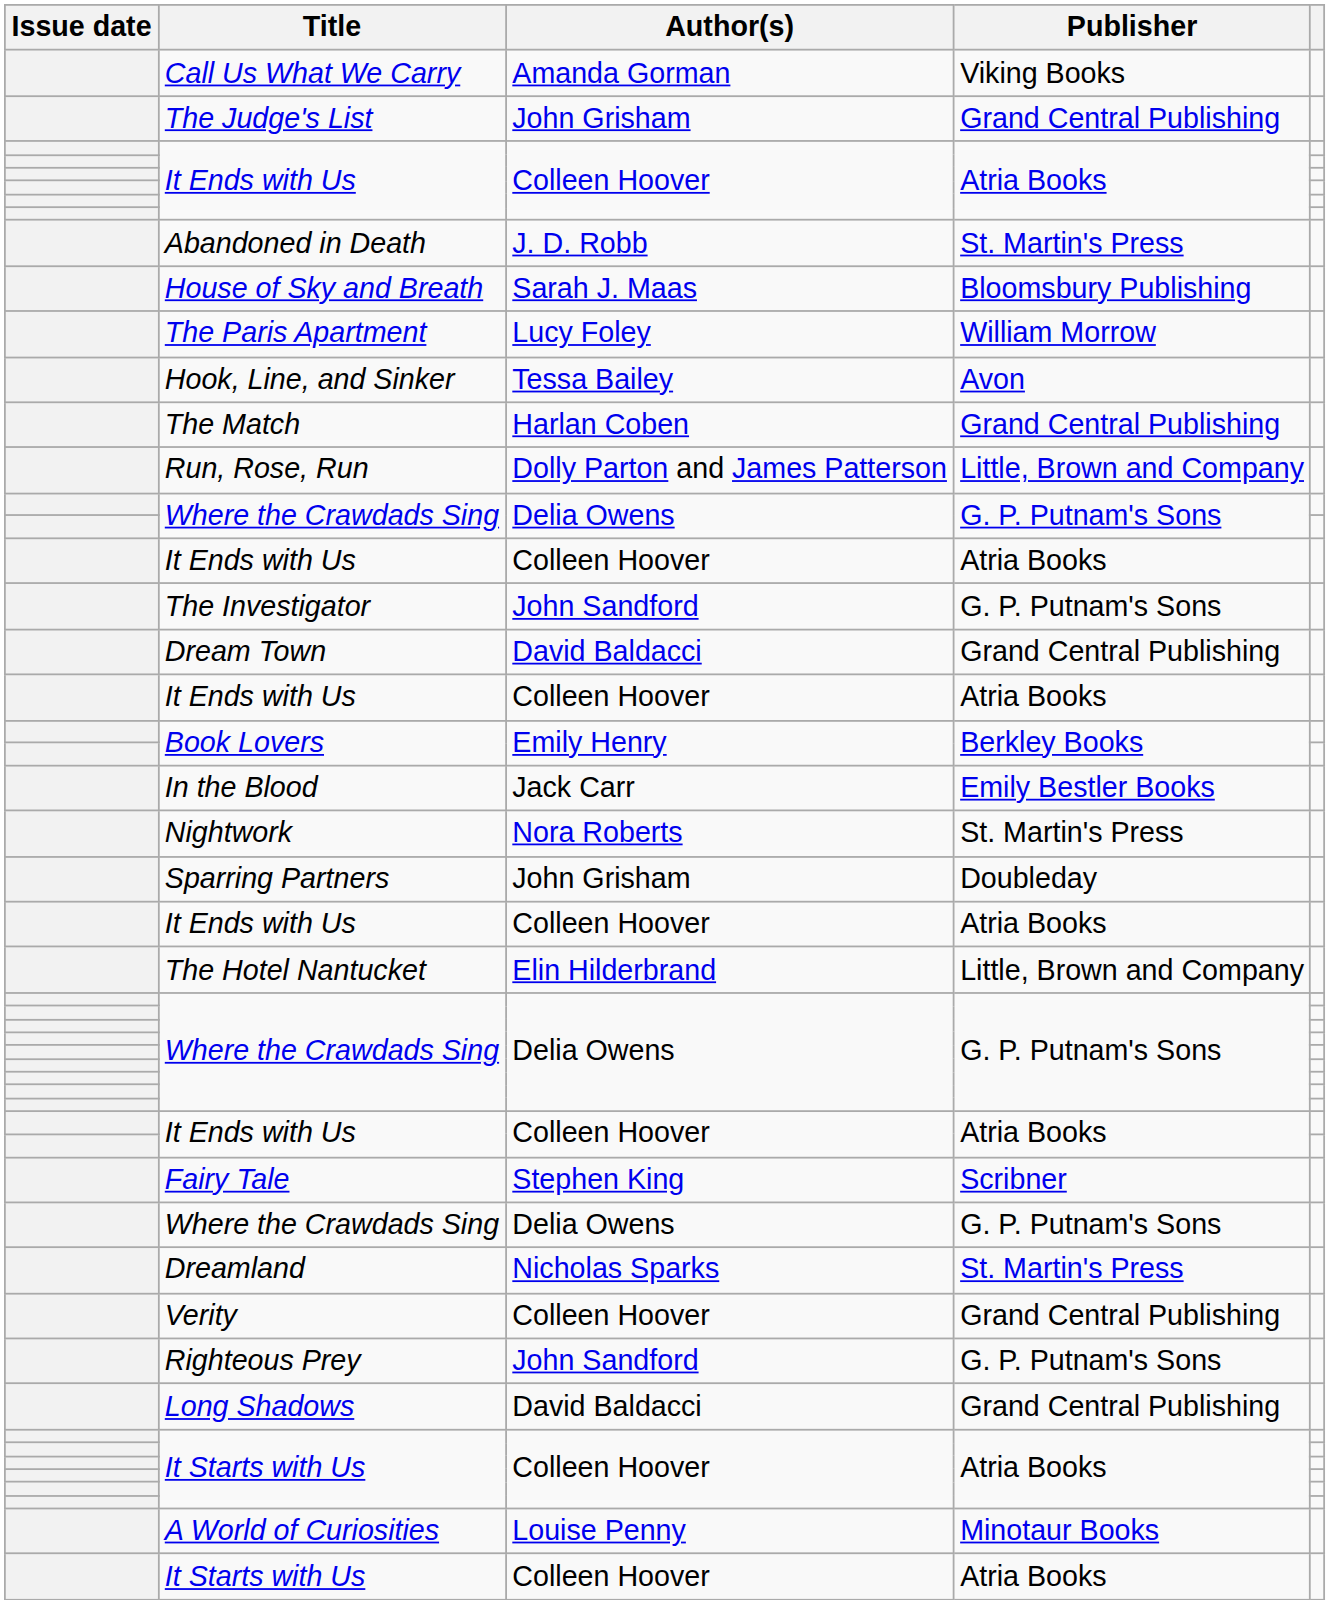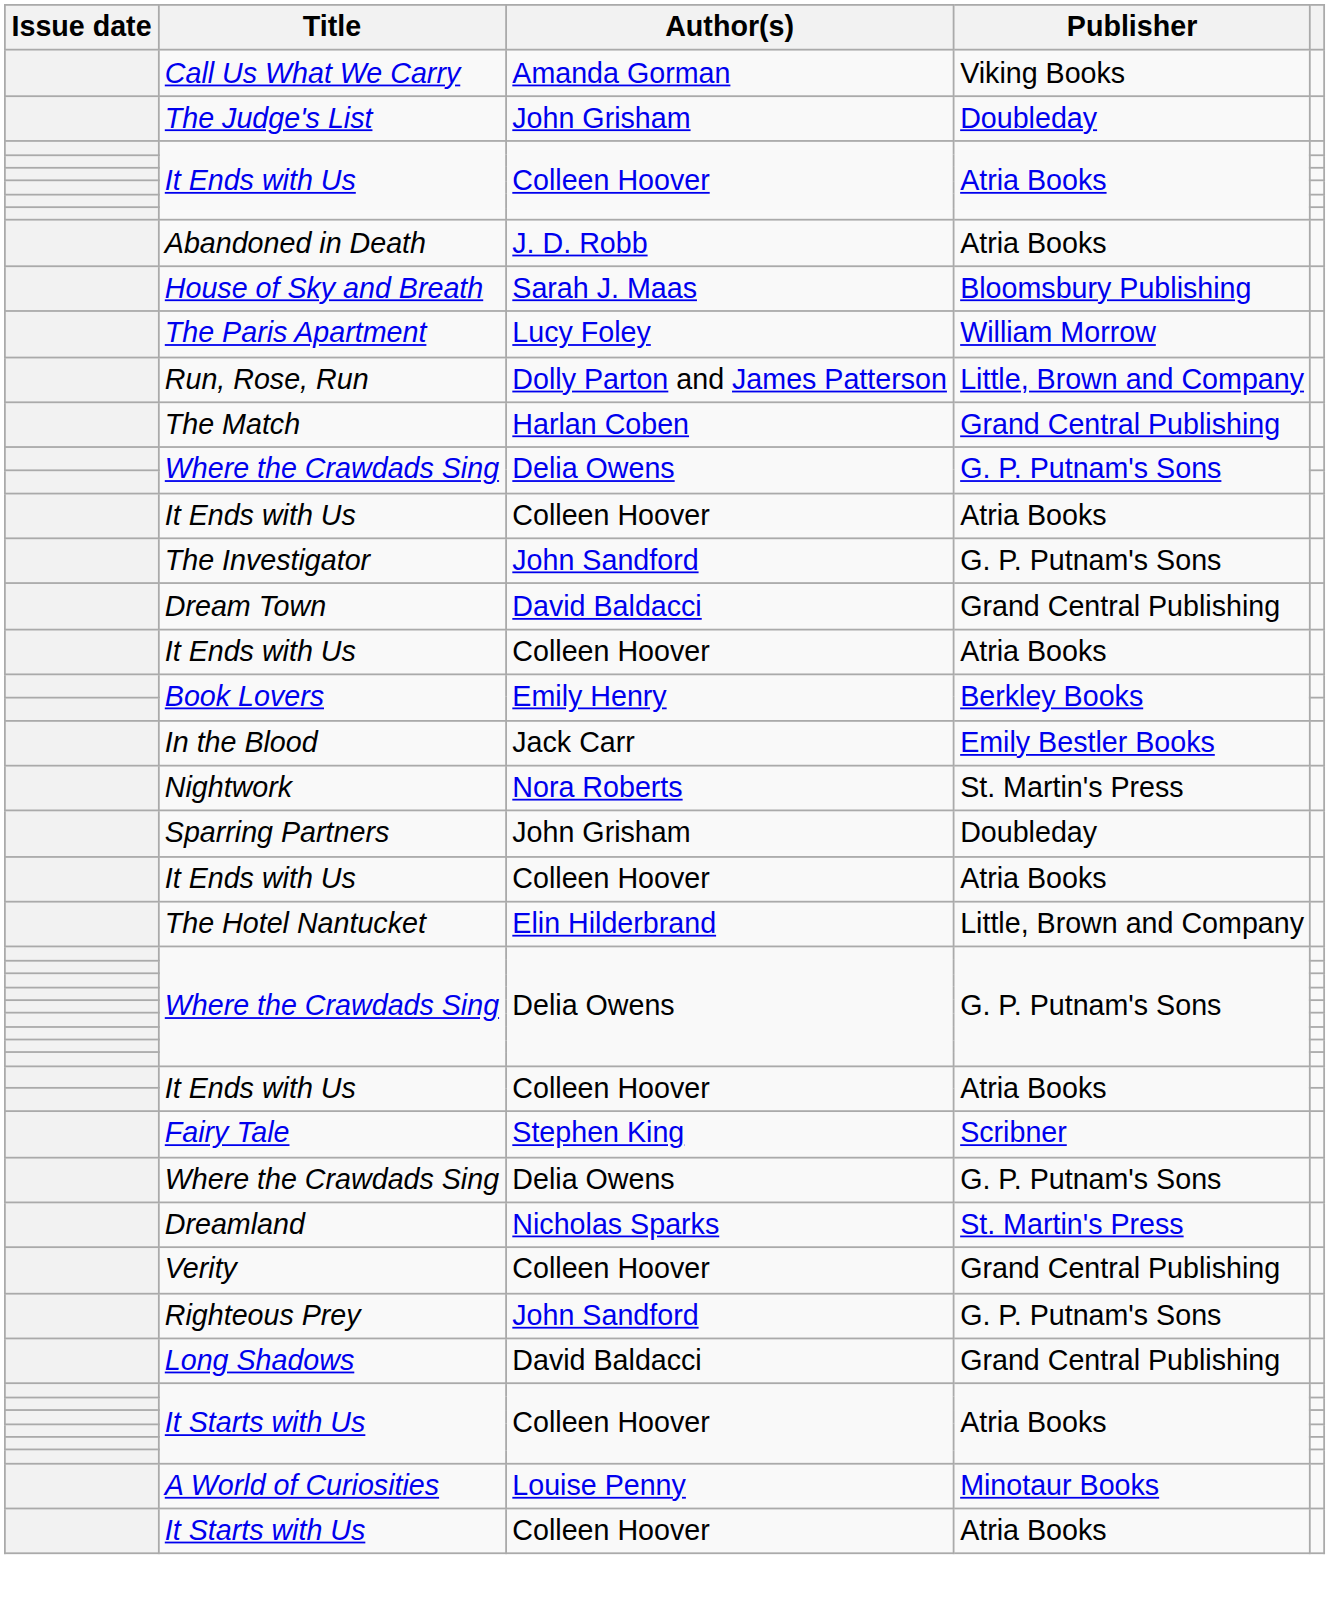 <table class="wikitable sortable plainrowheaders">
 <tr>
 <th scope=col>Issue date</th>
 <th scope=col>Title</th>
 <th scope=col>Author(s)</th>
 <th scope=col>Publisher</th>
 <th scope=col class=unsortable></th>
 </tr>
 <tr>
 <th scope=row></th>
 <td rowspan="1"><em><a href='#'>Call Us What We Carry</a></em></td>
 <td rowspan="1"><a href='#'>Amanda Gorman</a></td>
 <td rowspan="1">Viking Books</td>
 <td style="text-align: center;"></td>
 </tr>
 <tr>
 <th scope=row></th>
 <td rowspan="1"><em><a href='#'>The Judge's List</a></em></td>
 <td rowspan="1"><a href='#'>John Grisham</a></td>
-<td rowspan="1"><a href='#'>Grand Central Publishing</a></td>
+<td rowspan="1"><a href='#'>Doubleday</a></td>
 <td style="text-align: center;"></td>
 </tr>
 <tr>
 <th scope=row></th>
 <td rowspan="6"><em><a href='#'>It Ends with Us</a></em></td>
 <td rowspan="6"><a href='#'>Colleen Hoover</a></td>
 <td rowspan="6"><a href='#'>Atria Books</a></td>
 <td style="text-align: center;"></td>
 </tr>
 <tr>
 <th scope=row></th>
 <td style="text-align: center;"></td>
 </tr>
 <tr>
 <th scope=row></th>
 <td style="text-align: center;"></td>
 </tr>
 <tr>
 <th scope=row></th>
 <td style="text-align: center;"></td>
 </tr>
 <tr>
 <th scope=row></th>
 <td style="text-align: center;"></td>
 </tr>
 <tr>
 <th scope=row></th>
 <td style="text-align: center;"></td>
 </tr>
 <tr>
 <th scope=row></th>
 <td rowspan="1"><em>Abandoned in Death</em></td>
 <td rowspan="1"><a href='#'>J. D. Robb</a></td>
-<td rowspan="1"><a href='#'>St. Martin's Press</a></td>
+<td rowspan="1">Atria Books</td>
 <td style="text-align: center;"></td>
 </tr>
 <tr>
 <th scope=row></th>
 <td rowspan="1"><em><a href='#'>House of Sky and Breath</a></em></td>
 <td rowspan="1"><a href='#'>Sarah J. Maas</a></td>
 <td rowspan="1"><a href='#'>Bloomsbury Publishing</a></td>
 <td style="text-align: center;"></td>
 </tr>
 <tr>
 <th scope=row></th>
 <td rowspan="1"><em><a href='#'>The Paris Apartment</a></em></td>
 <td rowspan="1"><a href='#'>Lucy Foley</a></td>
 <td rowspan="1"><a href='#'>William Morrow</a></td>
 <td style="text-align: center;"></td>
 </tr>
 <tr>
 <th scope=row></th>
-<td rowspan="1"><em>Hook, Line, and Sinker</em></td>
-<td rowspan="1"><a href='#'>Tessa Bailey</a></td>
-<td rowspan="1"><a href='#'>Avon</a></td>
+<td rowspan="1"><em>Run, Rose, Run</em></td>
+<td rowspan="1"><a href='#'>Dolly Parton</a> and <a href='#'>James Patterson</a></td>
+<td rowspan="1"><a href='#'>Little, Brown and Company</a></td>
 <td style="text-align: center;"></td>
 </tr>
 <tr>
 <th scope=row></th>
 <td rowspan="1"><em>The Match</em></td>
 <td rowspan="1"><a href='#'>Harlan Coben</a></td>
 <td rowspan="1"><a href='#'>Grand Central Publishing</a></td>
-<td style="text-align: center;"></td>
-</tr>
-<tr>
-<th scope=row></th>
-<td rowspan="1"><em>Run, Rose, Run</em></td>
-<td rowspan="1"><a href='#'>Dolly Parton</a> and <a href='#'>James Patterson</a></td>
-<td rowspan="1"><a href='#'>Little, Brown and Company</a></td>
 <td style="text-align: center;"></td>
 </tr>
 <tr>
 <th scope=row></th>
 <td rowspan="2"><em><a href='#'>Where the Crawdads Sing</a></em></td>
 <td rowspan="2"><a href='#'>Delia Owens</a></td>
 <td rowspan="2"><a href='#'>G. P. Putnam's Sons</a></td>
 <td style="text-align: center;"></td>
 </tr>
 <tr>
 <th scope=row></th>
 <td style="text-align: center;"></td>
 </tr>
 <tr>
 <th scope=row></th>
 <td rowspan="1"><em>It Ends with Us</em></td>
 <td rowspan="1">Colleen Hoover</td>
 <td rowspan="1">Atria Books</td>
 <td style="text-align: center;"></td>
 </tr>
 <tr>
 <th scope=row></th>
 <td rowspan="1"><em>The Investigator</em></td>
 <td rowspan="1"><a href='#'>John Sandford</a></td>
 <td rowspan="1">G. P. Putnam's Sons</td>
 <td style="text-align: center;"></td>
 </tr>
 <tr>
 <th scope=row></th>
 <td rowspan="1"><em>Dream Town</em></td>
 <td rowspan="1"><a href='#'>David Baldacci</a></td>
 <td rowspan="1">Grand Central Publishing</td>
 <td style="text-align: center;"></td>
 </tr>
 <tr>
 <th scope=row></th>
 <td rowspan="1"><em>It Ends with Us</em></td>
 <td rowspan="1">Colleen Hoover</td>
 <td rowspan="1">Atria Books</td>
 <td style="text-align: center;"></td>
 </tr>
 <tr>
 <th scope=row></th>
 <td rowspan="2"><em><a href='#'>Book Lovers</a></em></td>
 <td rowspan="2"><a href='#'>Emily Henry</a></td>
 <td rowspan="2"><a href='#'>Berkley Books</a></td>
 <td style="text-align: center;"></td>
 </tr>
 <tr>
 <th scope=row></th>
 <td style="text-align: center;"></td>
 </tr>
 <tr>
 <th scope=row></th>
 <td rowspan="1"><em>In the Blood</em></td>
 <td rowspan="1">Jack Carr</td>
 <td rowspan="1"><a href='#'>Emily Bestler Books</a></td>
 <td style="text-align: center;"></td>
 </tr>
 <tr>
 <th scope=row></th>
 <td rowspan="1"><em>Nightwork</em></td>
 <td rowspan="1"><a href='#'>Nora Roberts</a></td>
 <td rowspan="1">St. Martin's Press</td>
 <td style="text-align: center;"></td>
 </tr>
 <tr>
 <th scope=row></th>
 <td rowspan="1"><em>Sparring Partners</em></td>
 <td rowspan="1">John Grisham</td>
 <td rowspan="1">Doubleday</td>
 <td style="text-align: center;"></td>
 </tr>
 <tr>
 <th scope=row></th>
 <td rowspan="1"><em>It Ends with Us</em></td>
 <td rowspan="1">Colleen Hoover</td>
 <td rowspan="1">Atria Books</td>
 <td style="text-align: center;"></td>
 </tr>
 <tr>
 <th scope=row></th>
 <td rowspan="1"><em>The Hotel Nantucket</em></td>
 <td rowspan="1"><a href='#'>Elin Hilderbrand</a></td>
 <td rowspan="1">Little, Brown and Company</td>
 <td style="text-align: center;"></td>
 </tr>
 <tr>
 <th scope=row></th>
 <td rowspan="9"><em><a href='#'>Where the Crawdads Sing</a></em></td>
 <td rowspan="9">Delia Owens</td>
 <td rowspan="9">G. P. Putnam's Sons</td>
 <td style="text-align: center;"></td>
 </tr>
 <tr>
 <th scope=row></th>
 <td style="text-align: center;"></td>
 </tr>
 <tr>
 <th scope=row></th>
 <td style="text-align: center;"></td>
 </tr>
 <tr>
 <th scope=row></th>
 <td style="text-align: center;"></td>
 </tr>
 <tr>
 <th scope=row></th>
 <td style="text-align: center;"></td>
 </tr>
 <tr>
 <th scope=row></th>
 <td style="text-align: center;"></td>
 </tr>
 <tr>
 <th scope=row></th>
 <td style="text-align: center;"></td>
 </tr>
 <tr>
 <th scope=row></th>
 <td style="text-align: center;"></td>
 </tr>
 <tr>
 <th scope=row></th>
 <td style="text-align: center;"></td>
 </tr>
 <tr>
 <th scope=row></th>
 <td rowspan="2"><em>It Ends with Us</em></td>
 <td rowspan="2">Colleen Hoover</td>
 <td rowspan="2">Atria Books</td>
 <td style="text-align: center;"></td>
 </tr>
 <tr>
 <th scope=row></th>
 <td style="text-align: center;"></td>
 </tr>
 <tr>
 <th scope=row></th>
 <td rowspan="1"><em><a href='#'>Fairy Tale</a></em></td>
 <td rowspan="1"><a href='#'>Stephen King</a></td>
 <td rowspan="1"><a href='#'>Scribner</a></td>
 <td style="text-align: center;"></td>
 </tr>
 <tr>
 <th scope=row></th>
 <td rowspan="1"><em>Where the Crawdads Sing</em></td>
 <td rowspan="1">Delia Owens</td>
 <td rowspan="1">G. P. Putnam's Sons</td>
 <td style="text-align: center;"></td>
 </tr>
 <tr>
 <th scope=row></th>
 <td rowspan="1"><em>Dreamland</em></td>
 <td rowspan="1"><a href='#'>Nicholas Sparks</a></td>
 <td rowspan="1"><a href='#'>St. Martin's Press</a></td>
 <td style="text-align: center;"></td>
 </tr>
 <tr>
 <th scope=row></th>
 <td rowspan="1"><em>Verity</em></td>
 <td rowspan="1">Colleen Hoover</td>
 <td rowspan="1">Grand Central Publishing</td>
 <td style="text-align: center;"></td>
 </tr>
 <tr>
 <th scope=row></th>
 <td rowspan="1"><em>Righteous Prey</em></td>
 <td rowspan="1"><a href='#'>John Sandford</a></td>
 <td rowspan="1">G. P. Putnam's Sons</td>
 <td style="text-align: center;"></td>
 </tr>
 <tr>
 <th scope=row></th>
 <td rowspan="1"><em><a href='#'>Long Shadows</a></em></td>
 <td rowspan="1">David Baldacci</td>
 <td rowspan="1">Grand Central Publishing</td>
 <td style="text-align: center;"></td>
 </tr>
 <tr>
 <th scope=row></th>
 <td rowspan="6"><em><a href='#'>It Starts with Us</a></em></td>
 <td rowspan="6">Colleen Hoover</td>
 <td rowspan="6">Atria Books</td>
 <td style="text-align: center;"></td>
 </tr>
 <tr>
 <th scope=row></th>
 <td style="text-align: center;"></td>
 </tr>
 <tr>
 <th scope=row></th>
 <td style="text-align: center;"></td>
 </tr>
 <tr>
 <th scope=row></th>
 <td style="text-align: center;"></td>
 </tr>
 <tr>
 <th scope=row></th>
 <td style="text-align: center;"></td>
 </tr>
 <tr>
 <th scope=row></th>
 <td style="text-align: center;"></td>
 </tr>
 <tr>
 <th scope=row></th>
 <td rowspan="1"><em><a href='#'>A World of Curiosities</a></em></td>
 <td rowspan="1"><a href='#'>Louise Penny</a></td>
 <td rowspan="1"><a href='#'>Minotaur Books</a></td>
 <td style="text-align: center;"></td>
 </tr>
 <tr>
 <th scope=row></th>
 <td rowspan="1"><em><a href='#'>It Starts with Us</a></em></td>
 <td rowspan="1">Colleen Hoover</td>
 <td rowspan="1">Atria Books</td>
 <td style="text-align: center;"></td>
 </tr>
 </table>
